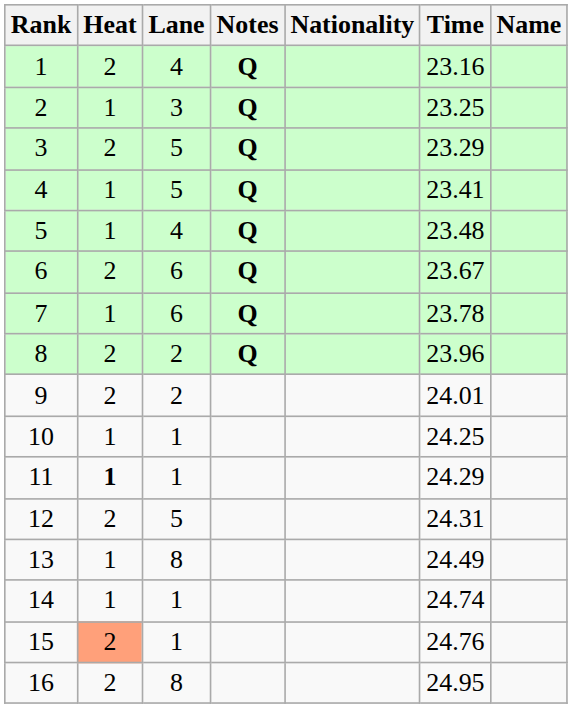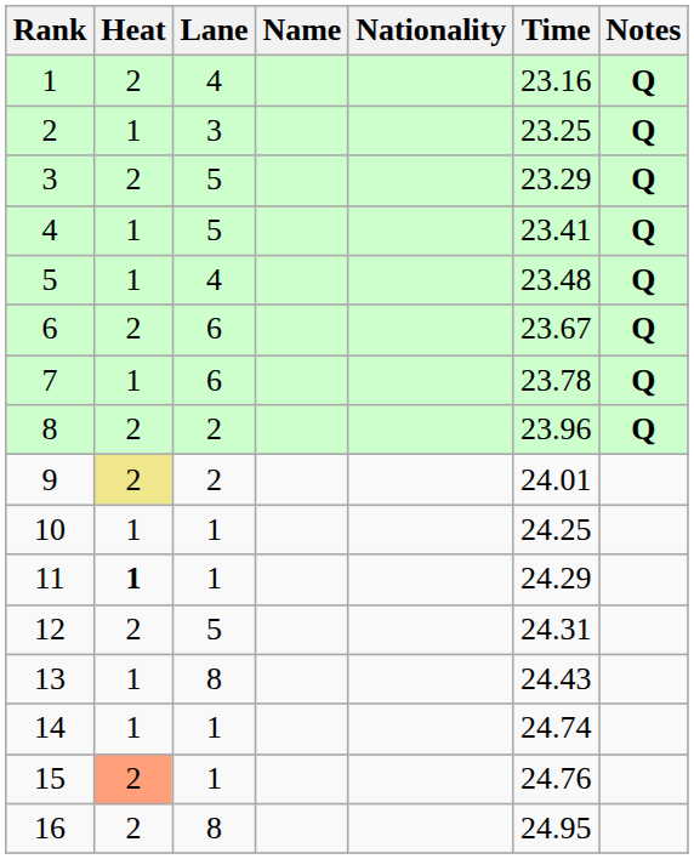 <table class="wikitable sortable" style="text-align:center">
 <tr>
 <th>Rank</th>
 <th>Heat</th>
 <th>Lane</th>
-<th>Notes</th>
+<th>Name</th>
 <th>Nationality</th>
 <th>Time</th>
-<th>Name</th>
+<th>Notes</th>
 </tr>
 <tr bgcolor=ccffcc>
 <td>1</td>
 <td>2</td>
 <td>4</td>
-<td><strong>Q</strong></td>
+<td align=left></td>
 <td align=left></td>
 <td>23.16</td>
-<td align=left></td>
+<td><strong>Q</strong></td>
 </tr>
 <tr bgcolor=ccffcc>
 <td>2</td>
 <td>1</td>
 <td>3</td>
-<td><strong>Q</strong></td>
+<td align=left></td>
 <td align=left></td>
 <td>23.25</td>
-<td align=left></td>
+<td><strong>Q</strong></td>
 </tr>
 <tr bgcolor=ccffcc>
 <td>3</td>
 <td>2</td>
 <td>5</td>
-<td><strong>Q</strong></td>
+<td align=left></td>
 <td align=left></td>
 <td>23.29</td>
-<td align=left></td>
+<td><strong>Q</strong></td>
 </tr>
 <tr bgcolor=ccffcc>
 <td>4</td>
 <td>1</td>
 <td>5</td>
-<td><strong>Q</strong></td>
+<td align=left></td>
 <td align=left></td>
 <td>23.41</td>
-<td align=left></td>
+<td><strong>Q</strong></td>
 </tr>
 <tr bgcolor=ccffcc>
 <td>5</td>
 <td>1</td>
 <td>4</td>
-<td><strong>Q</strong></td>
+<td align=left></td>
 <td align=left></td>
 <td>23.48</td>
-<td align=left></td>
+<td><strong>Q</strong></td>
 </tr>
 <tr bgcolor=ccffcc>
 <td>6</td>
 <td>2</td>
 <td>6</td>
-<td><strong>Q</strong></td>
+<td align=left></td>
 <td align=left></td>
 <td>23.67</td>
-<td align=left></td>
+<td><strong>Q</strong></td>
 </tr>
 <tr bgcolor=ccffcc>
 <td>7</td>
 <td>1</td>
 <td>6</td>
-<td><strong>Q</strong></td>
+<td align=left></td>
 <td align=left></td>
 <td>23.78</td>
-<td align=left></td>
+<td><strong>Q</strong></td>
 </tr>
 <tr bgcolor=ccffcc>
 <td>8</td>
 <td>2</td>
 <td>2</td>
-<td><strong>Q</strong></td>
+<td align=left></td>
 <td align=left></td>
 <td>23.96</td>
-<td align=left></td>
+<td><strong>Q</strong></td>
 </tr>
 <tr>
 <td>9</td>
+<td style="background: khaki;">2</td>
 <td>2</td>
-<td>2</td>
-<td></td>
+<td align=left></td>
 <td align=left></td>
 <td>24.01</td>
-<td align=left></td>
+<td></td>
 </tr>
 <tr>
 <td>10</td>
 <td>1</td>
 <td>1</td>
-<td></td>
+<td align=left></td>
 <td align=left></td>
 <td>24.25</td>
-<td align=left></td>
+<td></td>
 </tr>
 <tr>
 <td>11</td>
 <td><strong>1</strong></td>
 <td>1</td>
-<td></td>
+<td align=left></td>
 <td align=left></td>
 <td>24.29</td>
-<td align=left></td>
+<td></td>
 </tr>
 <tr>
 <td>12</td>
 <td>2</td>
 <td>5</td>
-<td></td>
+<td align=left></td>
 <td align=left></td>
 <td>24.31</td>
-<td align=left></td>
+<td></td>
 </tr>
 <tr>
 <td>13</td>
 <td>1</td>
 <td>8</td>
+<td align=left></td>
+<td align=left></td>
+<td>24.43</td>
 <td></td>
-<td align=left></td>
-<td>24.49</td>
-<td align=left></td>
 </tr>
 <tr>
 <td>14</td>
 <td>1</td>
 <td>1</td>
-<td></td>
+<td align=left></td>
 <td align=left></td>
 <td>24.74</td>
-<td align=left></td>
+<td></td>
 </tr>
 <tr>
 <td>15</td>
 <td style="background: lightsalmon;">2</td>
 <td>1</td>
-<td></td>
+<td align=left></td>
 <td align=left></td>
 <td>24.76</td>
-<td align=left></td>
+<td></td>
 </tr>
 <tr>
 <td>16</td>
 <td>2</td>
 <td>8</td>
-<td></td>
+<td align=left></td>
 <td align=left></td>
 <td>24.95</td>
-<td align=left></td>
+<td></td>
 </tr>
 </table>
